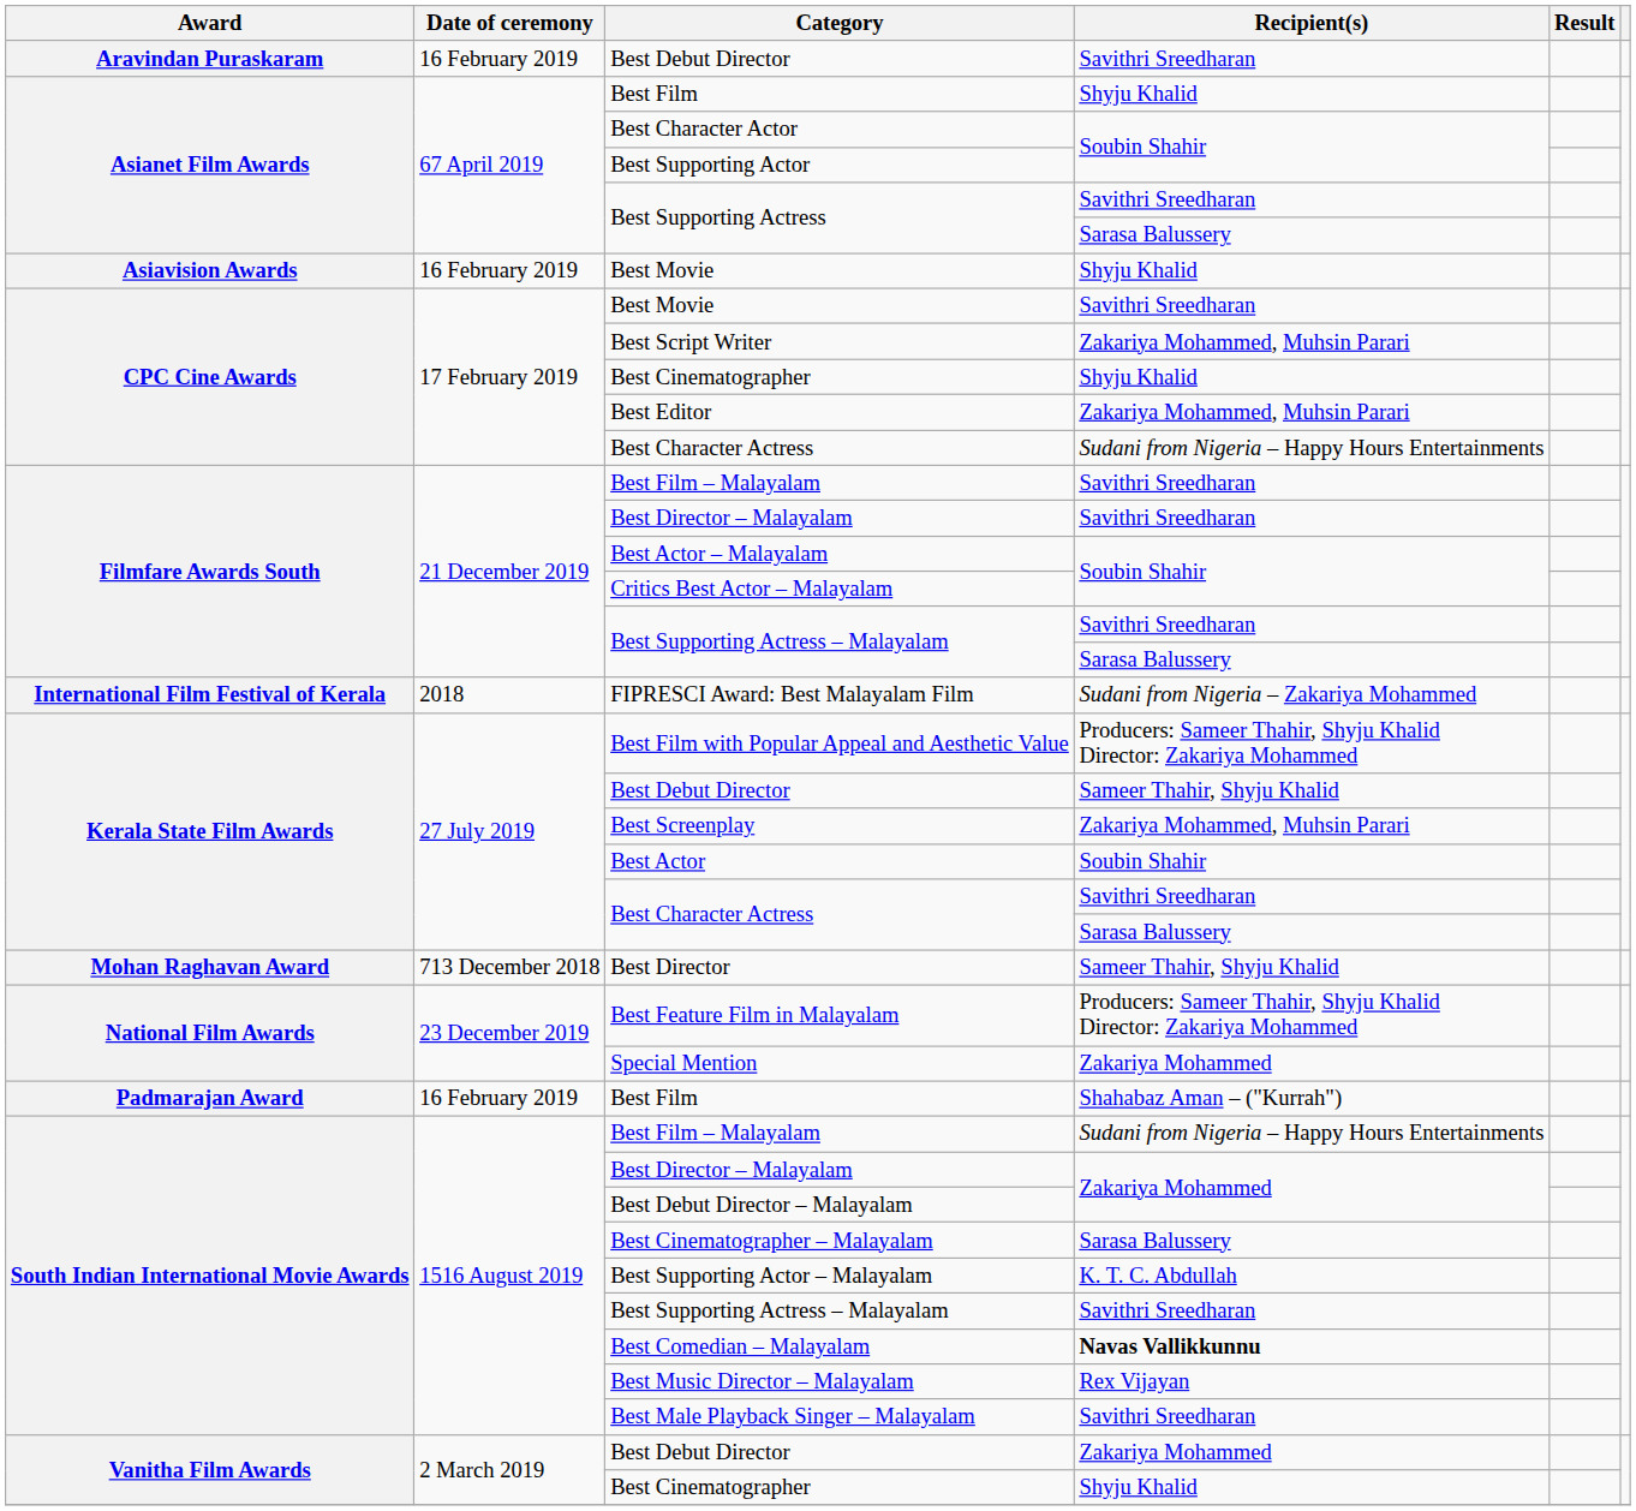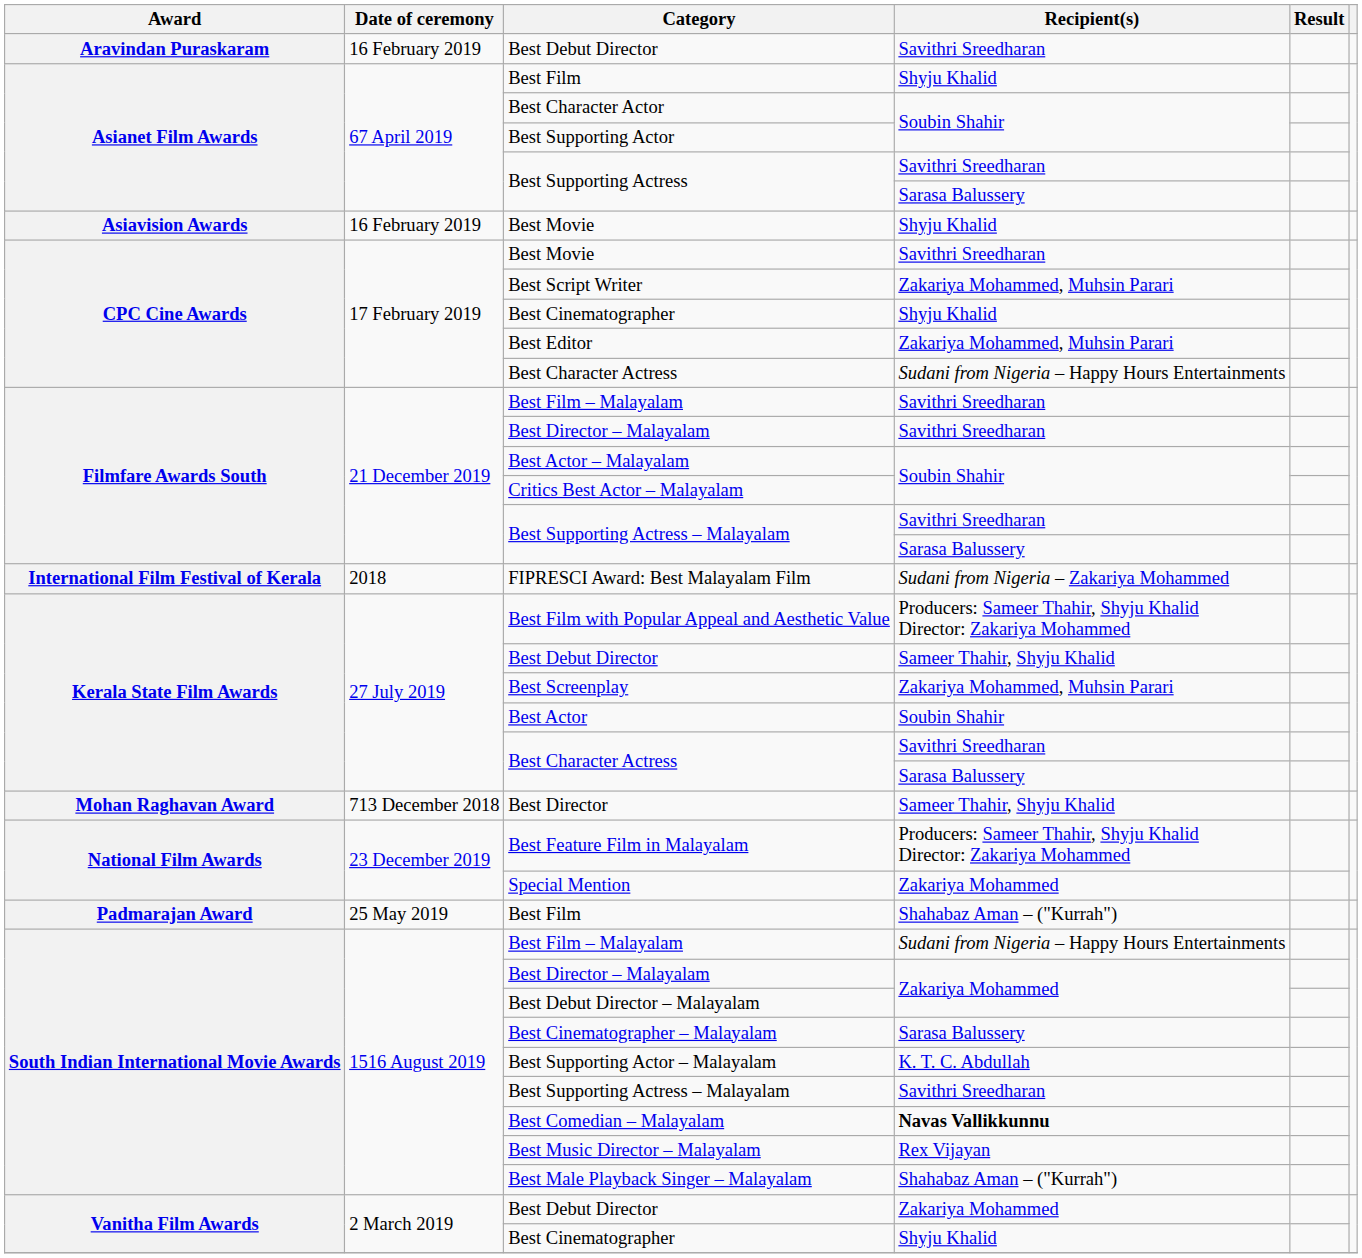 <table class="wikitable plainrowheaders sortable">
 <tr>
 <th scope="col">Award</th>
 <th scope="col">Date of ceremony</th>
 <th scope="col">Category</th>
 <th scope="col">Recipient(s)</th>
 <th scope="col" class="unsortable">Result</th>
 <th scope="col" class="unsortable"></th>
 </tr>
 <tr>
 <th scope="row"><a href='#'>Aravindan Puraskaram</a></th>
 <td>16 February 2019</td>
 <td>Best Debut Director</td>
 <td><a href='#'>Savithri Sreedharan</a></td>
 <td></td>
 <td style="text-align:center;"></td>
 </tr>
 <tr>
 <th scope="row" rowspan="5"><a href='#'>Asianet Film Awards</a></th>
 <td rowspan="5"><a href='#'>67 April 2019</a></td>
 <td>Best Film</td>
 <td><a href='#'>Shyju Khalid</a></td>
 <td></td>
 <td style="text-align:center;" rowspan="5"></td>
 </tr>
 <tr>
 <td>Best Character Actor</td>
 <td rowspan="2"><a href='#'>Soubin Shahir</a></td>
 <td></td>
 </tr>
 <tr>
 <td>Best Supporting Actor</td>
 <td></td>
 </tr>
 <tr>
 <td rowspan="2">Best Supporting Actress</td>
 <td><a href='#'>Savithri Sreedharan</a></td>
 <td></td>
 </tr>
 <tr>
 <td><a href='#'>Sarasa Balussery</a></td>
 <td></td>
 </tr>
 <tr>
 <th scope="row"><a href='#'>Asiavision Awards</a></th>
 <td>16 February 2019</td>
 <td>Best Movie</td>
 <td><a href='#'>Shyju Khalid</a></td>
 <td></td>
 <td style="text-align:center;"></td>
 </tr>
 <tr>
 <th scope="row" rowspan="5"><a href='#'>CPC Cine Awards</a></th>
 <td rowspan="5">17 February 2019</td>
 <td>Best Movie</td>
 <td><a href='#'>Savithri Sreedharan</a></td>
 <td></td>
 <td style="text-align:center;" rowspan="5"></td>
 </tr>
 <tr>
 <td>Best Script Writer</td>
 <td><a href='#'>Zakariya Mohammed</a>, <a href='#'>Muhsin Parari</a></td>
 <td></td>
 </tr>
 <tr>
 <td>Best Cinematographer</td>
 <td><a href='#'>Shyju Khalid</a></td>
 <td></td>
 </tr>
 <tr>
 <td>Best Editor</td>
 <td><a href='#'>Zakariya Mohammed</a>, <a href='#'>Muhsin Parari</a></td>
 <td></td>
 </tr>
 <tr>
 <td>Best Character Actress</td>
 <td><em>Sudani from Nigeria</em> – Happy Hours Entertainments</td>
 <td></td>
 </tr>
 <tr>
 <th scope="row" rowspan="6"><a href='#'>Filmfare Awards South</a></th>
 <td rowspan="6"><a href='#'>21 December 2019</a></td>
 <td><a href='#'>Best Film – Malayalam</a></td>
 <td><a href='#'>Savithri Sreedharan</a></td>
 <td></td>
 <td style="text-align:center;" rowspan="6"><br></td>
 </tr>
 <tr>
 <td><a href='#'>Best Director – Malayalam</a></td>
 <td><a href='#'>Savithri Sreedharan</a></td>
 <td></td>
 </tr>
 <tr>
 <td><a href='#'>Best Actor – Malayalam</a></td>
 <td rowspan="2"><a href='#'>Soubin Shahir</a></td>
 <td></td>
 </tr>
 <tr>
 <td><a href='#'>Critics Best Actor – Malayalam</a></td>
 <td></td>
 </tr>
 <tr>
 <td rowspan="2"><a href='#'>Best Supporting Actress – Malayalam</a></td>
 <td><a href='#'>Savithri Sreedharan</a></td>
 <td></td>
 </tr>
 <tr>
 <td><a href='#'>Sarasa Balussery</a></td>
 <td></td>
 </tr>
 <tr>
 <th scope="row"><a href='#'>International Film Festival of Kerala</a></th>
 <td>2018</td>
 <td>FIPRESCI Award: Best Malayalam Film</td>
 <td><em>Sudani from Nigeria</em> – <a href='#'>Zakariya Mohammed</a></td>
 <td></td>
 <td style="text-align:center;"></td>
 </tr>
 <tr>
 <th scope="row" rowspan="6"><a href='#'>Kerala State Film Awards</a></th>
 <td rowspan="6"><a href='#'>27 July 2019</a></td>
 <td><a href='#'>Best Film with Popular Appeal and Aesthetic Value</a></td>
 <td>Producers: <a href='#'>Sameer Thahir</a>, <a href='#'>Shyju Khalid</a> <br> Director: <a href='#'>Zakariya Mohammed</a></td>
 <td></td>
 <td style="text-align:center;" rowspan="6"></td>
 </tr>
 <tr>
 <td><a href='#'>Best Debut Director</a></td>
 <td><a href='#'>Sameer Thahir</a>, <a href='#'>Shyju Khalid</a></td>
 <td></td>
 </tr>
 <tr>
 <td><a href='#'>Best Screenplay</a></td>
 <td><a href='#'>Zakariya Mohammed</a>, <a href='#'>Muhsin Parari</a></td>
 <td></td>
 </tr>
 <tr>
 <td><a href='#'>Best Actor</a></td>
 <td><a href='#'>Soubin Shahir</a></td>
 <td></td>
 </tr>
 <tr>
 <td rowspan="2"><a href='#'>Best Character Actress</a></td>
 <td><a href='#'>Savithri Sreedharan</a></td>
 <td></td>
 </tr>
 <tr>
 <td><a href='#'>Sarasa Balussery</a></td>
 <td></td>
 </tr>
 <tr>
 <th scope="row"><a href='#'>Mohan Raghavan Award</a></th>
 <td>713 December 2018</td>
 <td>Best Director</td>
 <td><a href='#'>Sameer Thahir</a>, <a href='#'>Shyju Khalid</a></td>
 <td></td>
 <td style="text-align:center;"></td>
 </tr>
 <tr>
 <th scope="row" rowspan="2"><a href='#'>National Film Awards</a></th>
 <td rowspan="2"><a href='#'>23 December 2019</a></td>
 <td><a href='#'>Best Feature Film in Malayalam</a></td>
 <td>Producers: <a href='#'>Sameer Thahir</a>, <a href='#'>Shyju Khalid</a> <br> Director: <a href='#'>Zakariya Mohammed</a></td>
 <td></td>
 <td style="text-align:center;" rowspan="2"></td>
 </tr>
 <tr>
 <td><a href='#'>Special Mention</a></td>
 <td><a href='#'>Zakariya Mohammed</a></td>
 <td></td>
 </tr>
 <tr>
 <th scope="row"><a href='#'>Padmarajan Award</a></th>
-<td>16 February 2019</td>
+<td>25 May 2019</td>
 <td>Best Film</td>
 <td><a href='#'>Shahabaz Aman</a> – ("Kurrah")</td>
 <td></td>
 <td style="text-align:center;"></td>
 </tr>
 <tr>
 <th scope="row" rowspan="9"><a href='#'>South Indian International Movie Awards</a></th>
 <td rowspan="9"><a href='#'>1516 August 2019</a></td>
 <td><a href='#'>Best Film – Malayalam</a></td>
 <td><em>Sudani from Nigeria</em> – Happy Hours Entertainments</td>
 <td></td>
 <td style="text-align:center;" rowspan="9"><br></td>
 </tr>
 <tr>
 <td><a href='#'>Best Director – Malayalam</a></td>
 <td rowspan="2"><a href='#'>Zakariya Mohammed</a></td>
 <td></td>
 </tr>
 <tr>
 <td>Best Debut Director – Malayalam</td>
 <td></td>
 </tr>
 <tr>
 <td><a href='#'>Best Cinematographer – Malayalam</a></td>
 <td><a href='#'>Sarasa Balussery</a></td>
 <td></td>
 </tr>
 <tr>
 <td>Best Supporting Actor – Malayalam</td>
 <td><a href='#'>K. T. C. Abdullah</a></td>
 <td></td>
 </tr>
 <tr>
 <td>Best Supporting Actress – Malayalam</td>
 <td><a href='#'>Savithri Sreedharan</a></td>
 <td></td>
 </tr>
 <tr>
 <td><a href='#'>Best Comedian – Malayalam</a></td>
 <td><strong>Navas Vallikkunnu</strong></td>
 <td></td>
 </tr>
 <tr>
 <td><a href='#'>Best Music Director – Malayalam</a></td>
 <td><a href='#'>Rex Vijayan</a></td>
 <td></td>
 </tr>
 <tr>
 <td><a href='#'>Best Male Playback Singer – Malayalam</a></td>
-<td><a href='#'>Savithri Sreedharan</a></td>
+<td><a href='#'>Shahabaz Aman</a> – ("Kurrah")</td>
 <td></td>
 </tr>
 <tr>
 <th scope="row" rowspan="2"><a href='#'>Vanitha Film Awards</a></th>
 <td rowspan="2">2 March 2019</td>
 <td>Best Debut Director</td>
 <td><a href='#'>Zakariya Mohammed</a></td>
 <td></td>
 <td style="text-align:center;" rowspan="2"></td>
 </tr>
 <tr>
 <td>Best Cinematographer</td>
 <td><a href='#'>Shyju Khalid</a></td>
 <td></td>
 </tr>
 <tr>
 </tr>
 </table>
